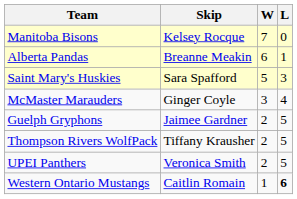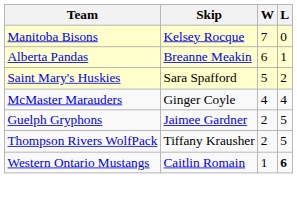 <table class=wikitable>
 <tr>
 <th>Team</th>
 <th>Skip</th>
 <th>W</th>
 <th>L</th>
 </tr>
 <tr bgcolor=#ffffcc>
 <td> <a href='#'>Manitoba Bisons</a></td>
 <td><a href='#'>Kelsey Rocque</a></td>
 <td>7</td>
 <td>0</td>
 </tr>
 <tr bgcolor=#ffffcc>
 <td> <a href='#'>Alberta Pandas</a></td>
 <td><a href='#'>Breanne Meakin</a></td>
 <td>6</td>
 <td>1</td>
 </tr>
 <tr bgcolor=#ffffcc>
 <td> <a href='#'>Saint Mary's Huskies</a></td>
 <td>Sara Spafford</td>
 <td>5</td>
-<td>3</td>
+<td>2</td>
 </tr>
 <tr>
 <td> <a href='#'>McMaster Marauders</a></td>
 <td>Ginger Coyle</td>
-<td>3</td>
+<td>4</td>
 <td>4</td>
 </tr>
 <tr>
 <td> <a href='#'>Guelph Gryphons</a></td>
 <td><a href='#'>Jaimee Gardner</a></td>
 <td>2</td>
 <td>5</td>
 </tr>
 <tr>
 <td> <a href='#'>Thompson Rivers WolfPack</a></td>
 <td>Tiffany Krausher</td>
 <td>2</td>
 <td>5</td>
 </tr>
 <tr>
-<td> <a href='#'>UPEI Panthers</a></td>
-<td><a href='#'>Veronica Smith</a></td>
-<td>2</td>
-<td>5</td>
-</tr>
-<tr>
 <td> <a href='#'>Western Ontario Mustangs</a></td>
 <td><a href='#'>Caitlin Romain</a></td>
 <td>1</td>
 <td><strong>6</strong></td>
 </tr>
 </table>
